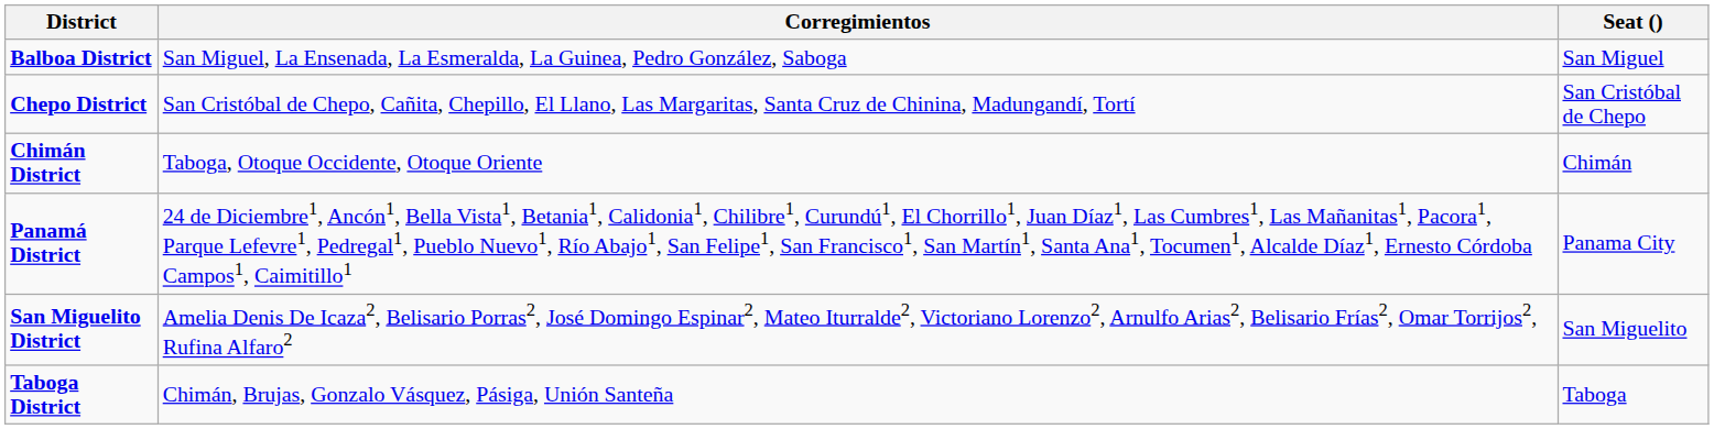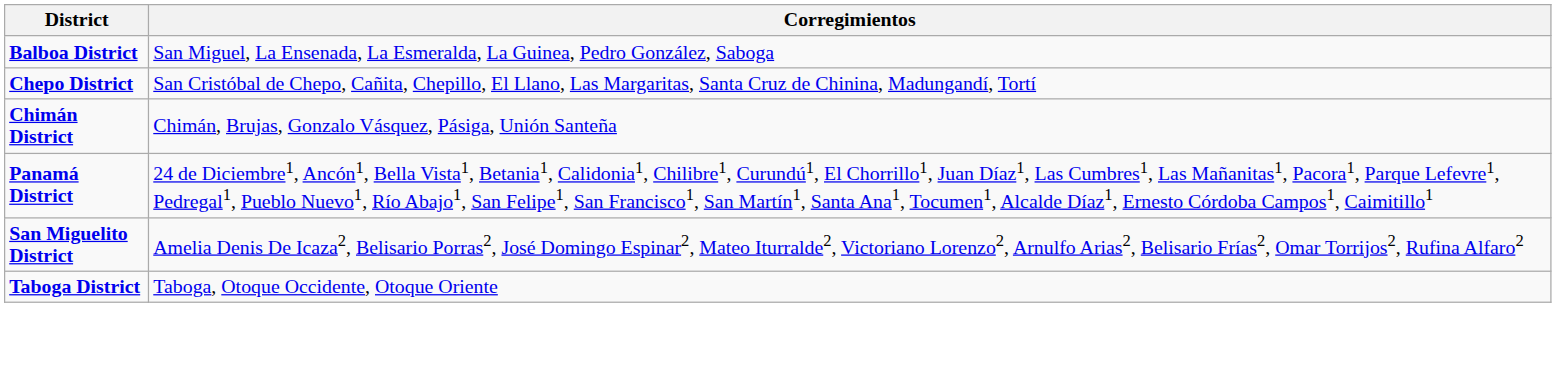 <table class="wikitable">
 <tr>
 <th>District</th>
 <th>Corregimientos</th>
-<th>Seat ()</th>
 </tr>
 <tr>
 <td><strong><a href='#'>Balboa District</a></strong></td>
 <td><a href='#'>San Miguel</a>, <a href='#'>La Ensenada</a>, <a href='#'>La Esmeralda</a>, <a href='#'>La Guinea</a>, <a href='#'>Pedro González</a>, <a href='#'>Saboga</a></td>
-<td><a href='#'>San Miguel</a></td>
 </tr>
 <tr>
 <td><strong><a href='#'>Chepo District</a></strong></td>
 <td><a href='#'>San Cristóbal de Chepo</a>, <a href='#'>Cañita</a>, <a href='#'>Chepillo</a>, <a href='#'>El Llano</a>, <a href='#'>Las Margaritas</a>, <a href='#'>Santa Cruz de Chinina</a>, <a href='#'>Madungandí</a>, <a href='#'>Tortí</a></td>
-<td><a href='#'>San Cristóbal de Chepo</a></td>
 </tr>
 <tr>
 <td><strong><a href='#'>Chimán District</a></strong></td>
-<td><a href='#'>Taboga</a>, <a href='#'>Otoque Occidente</a>, <a href='#'>Otoque Oriente</a></td>
-<td><a href='#'>Chimán</a></td>
+<td><a href='#'>Chimán</a>, <a href='#'>Brujas</a>, <a href='#'>Gonzalo Vásquez</a>, <a href='#'>Pásiga</a>, <a href='#'>Unión Santeña</a></td>
 </tr>
 <tr>
 <td><strong><a href='#'>Panamá District</a></strong></td>
 <td><a href='#'>24 de Diciembre</a><sup>1</sup>, <a href='#'>Ancón</a><sup>1</sup>, <a href='#'>Bella Vista</a><sup>1</sup>, <a href='#'>Betania</a><sup>1</sup>, <a href='#'>Calidonia</a><sup>1</sup>, <a href='#'>Chilibre</a><sup>1</sup>, <a href='#'>Curundú</a><sup>1</sup>, <a href='#'>El Chorrillo</a><sup>1</sup>, <a href='#'>Juan Díaz</a><sup>1</sup>, <a href='#'>Las Cumbres</a><sup>1</sup>, <a href='#'>Las Mañanitas</a><sup>1</sup>, <a href='#'>Pacora</a><sup>1</sup>, <a href='#'>Parque Lefevre</a><sup>1</sup>, <a href='#'>Pedregal</a><sup>1</sup>, <a href='#'>Pueblo Nuevo</a><sup>1</sup>, <a href='#'>Río Abajo</a><sup>1</sup>, <a href='#'>San Felipe</a><sup>1</sup>, <a href='#'>San Francisco</a><sup>1</sup>, <a href='#'>San Martín</a><sup>1</sup>, <a href='#'>Santa Ana</a><sup>1</sup>, <a href='#'>Tocumen</a><sup>1</sup>, <a href='#'>Alcalde Díaz</a><sup>1</sup>, <a href='#'>Ernesto Córdoba Campos</a><sup>1</sup>, <a href='#'>Caimitillo</a><sup>1</sup></td>
-<td><a href='#'>Panama City</a></td>
 </tr>
 <tr>
 <td><strong><a href='#'>San Miguelito District</a></strong></td>
 <td><a href='#'>Amelia Denis De Icaza</a><sup>2</sup>, <a href='#'>Belisario Porras</a><sup>2</sup>, <a href='#'>José Domingo Espinar</a><sup>2</sup>, <a href='#'>Mateo Iturralde</a><sup>2</sup>, <a href='#'>Victoriano Lorenzo</a><sup>2</sup>, <a href='#'>Arnulfo Arias</a><sup>2</sup>, <a href='#'>Belisario Frías</a><sup>2</sup>, <a href='#'>Omar Torrijos</a><sup>2</sup>, <a href='#'>Rufina Alfaro</a><sup>2</sup></td>
-<td><a href='#'>San Miguelito</a></td>
 </tr>
 <tr>
 <td><strong><a href='#'>Taboga District</a></strong></td>
-<td><a href='#'>Chimán</a>, <a href='#'>Brujas</a>, <a href='#'>Gonzalo Vásquez</a>, <a href='#'>Pásiga</a>, <a href='#'>Unión Santeña</a></td>
-<td><a href='#'>Taboga</a></td>
+<td><a href='#'>Taboga</a>, <a href='#'>Otoque Occidente</a>, <a href='#'>Otoque Oriente</a></td>
 </tr>
 </table>
